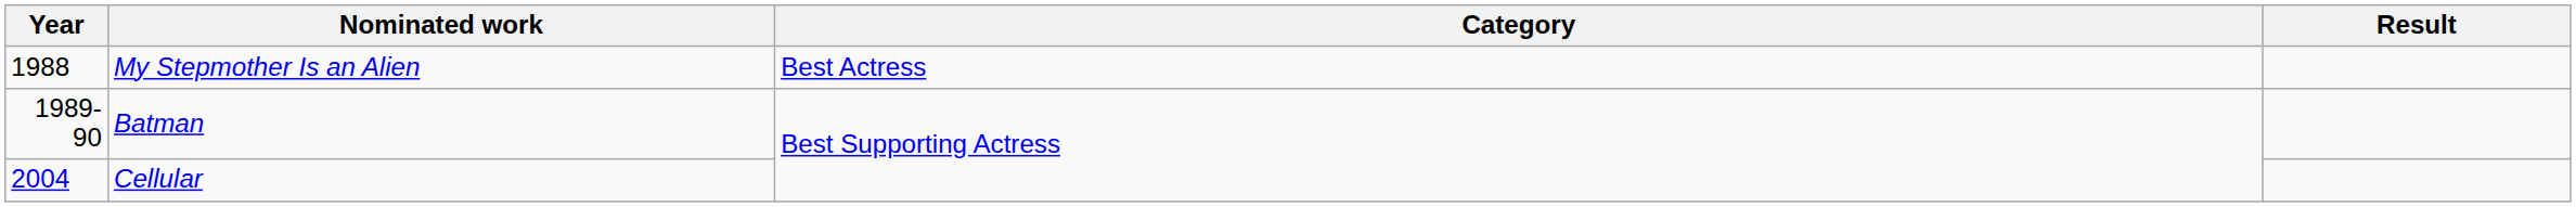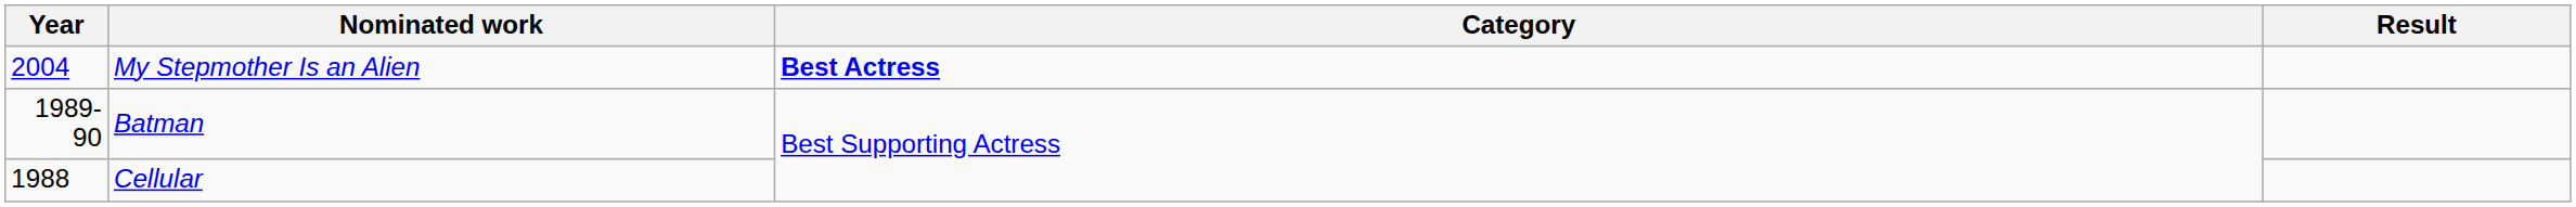 <table class=wikitable>
 <tr>
 <th width=4%>Year</th>
 <th width=26%>Nominated work</th>
 <th width=58%>Category</th>
 <th width=12%>Result</th>
 </tr>
 <tr>
-<td>1988</td>
+<td><a href='#'>2004</a></td>
 <td><em><a href='#'>My Stepmother Is an Alien</a></em></td>
-<td><a href='#'>Best Actress</a></td>
+<td><strong><a href='#'>Best Actress</a></strong></td>
 <td></td>
 </tr>
 <tr>
 <td align=right>1989-90</td>
 <td><em><a href='#'>Batman</a></em></td>
 <td rowspan=2><a href='#'>Best Supporting Actress</a></td>
 <td></td>
 </tr>
 <tr>
-<td><a href='#'>2004</a></td>
+<td>1988</td>
 <td><em><a href='#'>Cellular</a></em></td>
 <td></td>
 </tr>
 </table>
